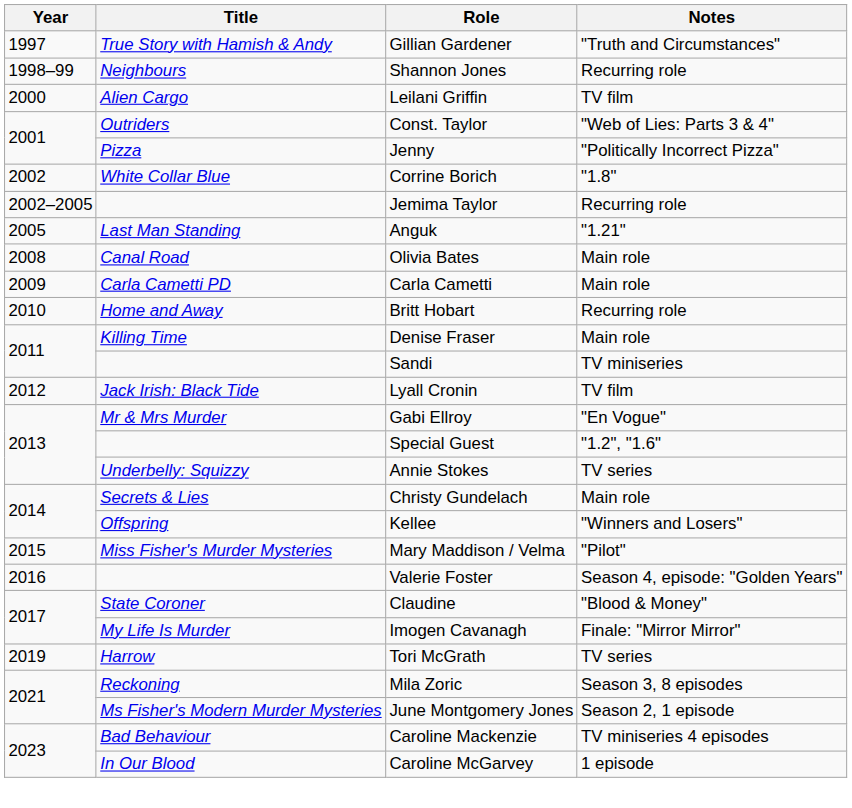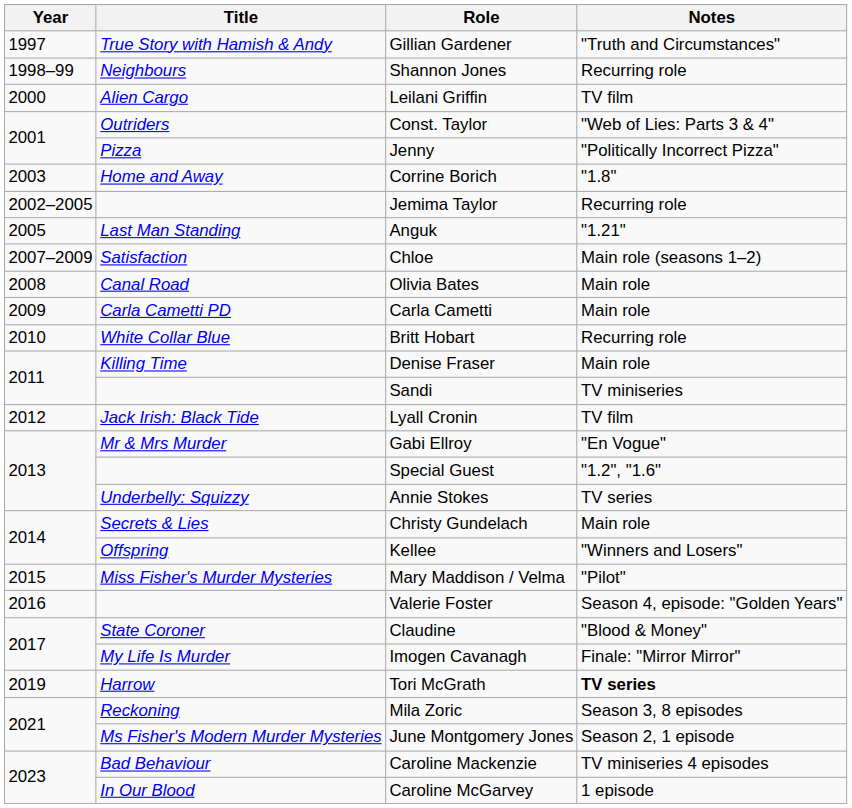 <table class="wikitable sortable">
 <tr>
 <th>Year</th>
 <th>Title</th>
 <th>Role</th>
 <th class="unsortable">Notes</th>
 </tr>
 <tr>
 <td>1997</td>
 <td><em><a href='#'>True Story with Hamish & Andy</a></em></td>
 <td>Gillian Gardener</td>
 <td>"Truth and Circumstances"</td>
 </tr>
 <tr>
 <td>1998–99</td>
 <td><em><a href='#'>Neighbours</a></em></td>
 <td>Shannon Jones</td>
 <td>Recurring role</td>
 </tr>
 <tr>
 <td>2000</td>
 <td><em><a href='#'>Alien Cargo</a></em></td>
 <td>Leilani Griffin</td>
 <td>TV film</td>
 </tr>
 <tr>
 <td rowspan="2">2001</td>
 <td><em><a href='#'>Outriders</a></em></td>
 <td>Const. Taylor</td>
 <td>"Web of Lies: Parts 3 & 4"</td>
 </tr>
 <tr>
 <td><em><a href='#'>Pizza</a></em></td>
 <td>Jenny</td>
 <td>"Politically Incorrect Pizza"</td>
 </tr>
 <tr>
-<td>2002</td>
-<td><em><a href='#'>White Collar Blue</a></em></td>
+<td>2003</td>
+<td><em><a href='#'>Home and Away</a></em></td>
 <td>Corrine Borich</td>
 <td>"1.8"</td>
 </tr>
 <tr>
 <td>2002–2005</td>
 <td><em></em></td>
 <td>Jemima Taylor</td>
 <td>Recurring role</td>
 </tr>
 <tr>
 <td>2005</td>
 <td><em><a href='#'>Last Man Standing</a></em></td>
 <td>Anguk</td>
 <td>"1.21"</td>
 </tr>
 <tr>
+<td>2007–2009</td>
+<td><em><a href='#'>Satisfaction</a></em></td>
+<td>Chloe</td>
+<td>Main role (seasons 1–2)</td>
+</tr>
+<tr>
 <td>2008</td>
 <td><em><a href='#'>Canal Road</a></em></td>
 <td>Olivia Bates</td>
 <td>Main role</td>
 </tr>
 <tr>
 <td>2009</td>
 <td><em><a href='#'>Carla Cametti PD</a></em></td>
 <td>Carla Cametti</td>
 <td>Main role</td>
 </tr>
 <tr>
 <td>2010</td>
-<td><em><a href='#'>Home and Away</a></em></td>
+<td><em><a href='#'>White Collar Blue</a></em></td>
 <td>Britt Hobart</td>
 <td>Recurring role</td>
 </tr>
 <tr>
 <td rowspan="2">2011</td>
 <td><em><a href='#'>Killing Time</a></em></td>
 <td>Denise Fraser</td>
 <td>Main role</td>
 </tr>
 <tr>
 <td><em></em></td>
 <td>Sandi</td>
 <td>TV miniseries</td>
 </tr>
 <tr>
 <td>2012</td>
 <td><em><a href='#'>Jack Irish: Black Tide</a></em></td>
 <td>Lyall Cronin</td>
 <td>TV film</td>
 </tr>
 <tr>
 <td rowspan="3">2013</td>
 <td><em><a href='#'>Mr & Mrs Murder</a></em></td>
 <td>Gabi Ellroy</td>
 <td>"En Vogue"</td>
 </tr>
 <tr>
 <td><em></em></td>
 <td>Special Guest</td>
 <td>"1.2", "1.6"</td>
 </tr>
 <tr>
 <td><em><a href='#'>Underbelly: Squizzy</a></em></td>
 <td>Annie Stokes</td>
 <td>TV series</td>
 </tr>
 <tr>
 <td rowspan="2">2014</td>
 <td><em><a href='#'>Secrets & Lies</a></em></td>
 <td>Christy Gundelach</td>
 <td>Main role</td>
 </tr>
 <tr>
 <td><em><a href='#'>Offspring</a></em></td>
 <td>Kellee</td>
 <td>"Winners and Losers"</td>
 </tr>
 <tr>
 <td>2015</td>
 <td><em><a href='#'>Miss Fisher's Murder Mysteries</a></em></td>
 <td>Mary Maddison / Velma</td>
 <td>"Pilot"</td>
 </tr>
 <tr>
 <td>2016</td>
 <td><em></em></td>
 <td>Valerie Foster</td>
 <td>Season 4, episode: "Golden Years"</td>
 </tr>
 <tr>
 <td rowspan="2">2017</td>
 <td><em><a href='#'>State Coroner</a></em></td>
 <td>Claudine</td>
 <td>"Blood & Money"</td>
 </tr>
 <tr>
 <td><em><a href='#'>My Life Is Murder</a></em></td>
 <td>Imogen Cavanagh</td>
 <td>Finale: "Mirror Mirror"</td>
 </tr>
 <tr>
 <td>2019</td>
 <td><em><a href='#'>Harrow</a></em></td>
 <td>Tori McGrath</td>
-<td>TV series</td>
+<td><strong>TV series</strong></td>
 </tr>
 <tr>
 <td rowspan="2">2021</td>
 <td><em><a href='#'>Reckoning</a></em></td>
 <td>Mila Zoric</td>
 <td>Season 3, 8 episodes</td>
 </tr>
 <tr>
 <td><em><a href='#'>Ms Fisher's Modern Murder Mysteries</a></em></td>
 <td>June Montgomery Jones</td>
 <td>Season 2, 1 episode</td>
 </tr>
 <tr>
 <td rowspan="2">2023</td>
 <td><em><a href='#'>Bad Behaviour</a></em></td>
 <td>Caroline Mackenzie</td>
 <td>TV miniseries 4 episodes</td>
 </tr>
 <tr>
 <td><em><a href='#'>In Our Blood</a></em></td>
 <td>Caroline McGarvey</td>
 <td>1 episode</td>
 </tr>
 </table>
